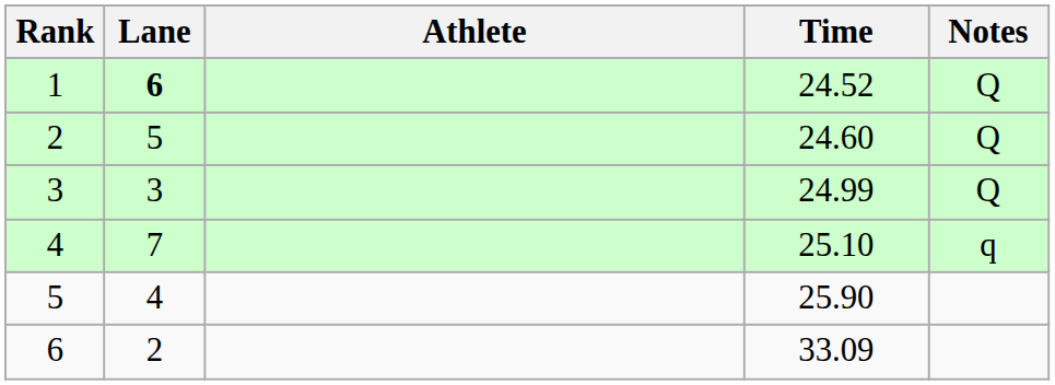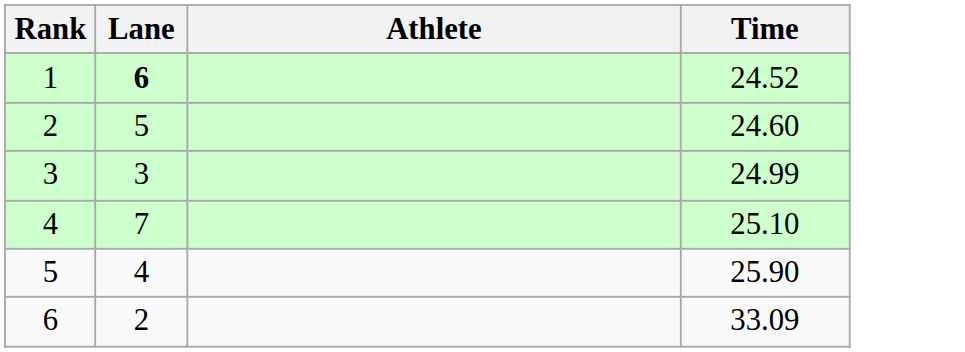 <table class="wikitable sortable" style="text-align:center">
 <tr>
 <th width=40>Rank</th>
 <th width=40>Lane</th>
 <th width=250>Athlete</th>
 <th width=80>Time</th>
-<th width=50>Notes</th>
 </tr>
 <tr style="background:#cfc;">
 <td>1</td>
 <td><strong>6</strong></td>
 <td align=left></td>
 <td>24.52</td>
-<td>Q</td>
 </tr>
 <tr style="background:#cfc;">
 <td>2</td>
 <td>5</td>
 <td align=left></td>
 <td>24.60</td>
-<td>Q</td>
 </tr>
 <tr style="background:#cfc;">
 <td>3</td>
 <td>3</td>
 <td align=left></td>
 <td>24.99</td>
-<td>Q</td>
 </tr>
 <tr style="background:#cfc;">
 <td>4</td>
 <td>7</td>
 <td align=left></td>
 <td>25.10</td>
-<td>q</td>
 </tr>
 <tr>
 <td>5</td>
 <td>4</td>
 <td align=left></td>
 <td>25.90</td>
-<td></td>
 </tr>
 <tr>
 <td>6</td>
 <td>2</td>
 <td align=left></td>
 <td>33.09</td>
-<td></td>
 </tr>
 </table>
